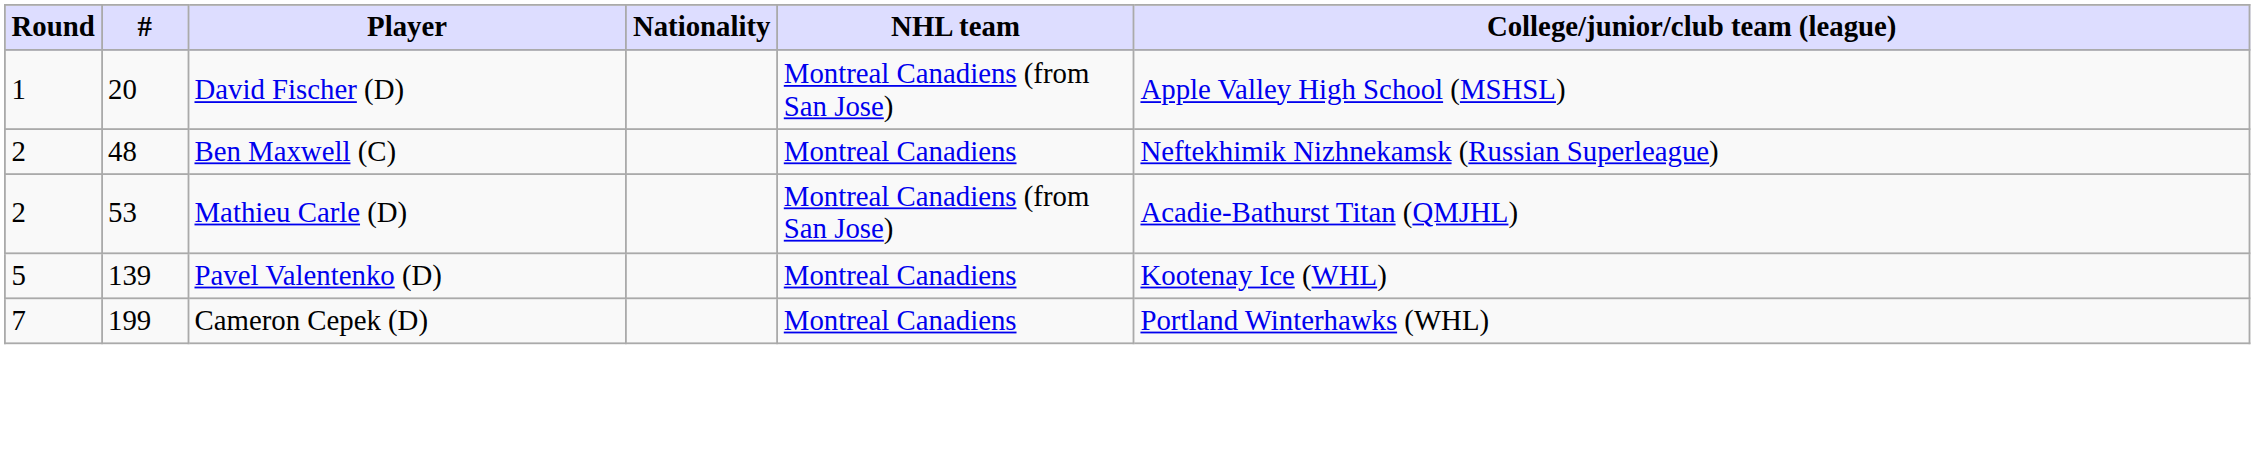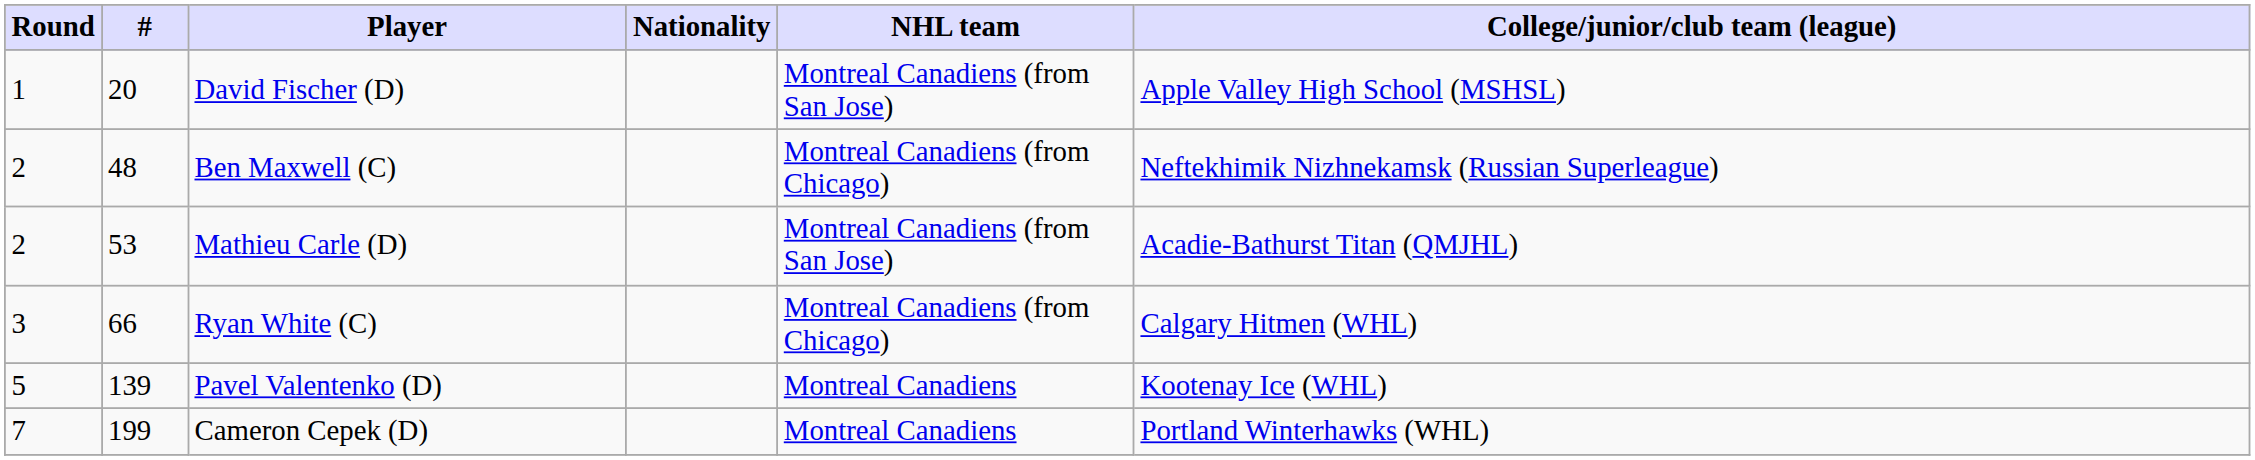 <table class="wikitable">
 <tr style="text-align:center;">
 <th style="background:#ddf; width:4.0%;">Round</th>
 <th style="background:#ddf; width:4.0%;">#</th>
 <th style="background:#ddf; width:21.0%;">Player</th>
 <th style="background:#ddf; width:21.0;">Nationality</th>
 <th style="background:#ddf; width:17.0%;">NHL team</th>
 <th style="background:#ddf; width:100.0%;">College/junior/club team (league)</th>
 </tr>
 <tr>
 <td>1</td>
 <td>20</td>
 <td><a href='#'>David Fischer</a>  (D)</td>
 <td></td>
 <td><a href='#'>Montreal Canadiens</a> (from <a href='#'>San Jose</a>)</td>
 <td><a href='#'>Apple Valley High School</a> (<a href='#'>MSHSL</a>)</td>
 </tr>
 <tr>
 <td>2</td>
 <td>48</td>
 <td><a href='#'>Ben Maxwell</a>  (C)</td>
 <td></td>
-<td><a href='#'>Montreal Canadiens</a></td>
+<td><a href='#'>Montreal Canadiens</a> (from <a href='#'>Chicago</a>)</td>
 <td><a href='#'>Neftekhimik Nizhnekamsk</a> (<a href='#'>Russian Superleague</a>)</td>
 </tr>
 <tr>
 <td>2</td>
 <td>53</td>
 <td><a href='#'>Mathieu Carle</a>  (D)</td>
 <td></td>
 <td><a href='#'>Montreal Canadiens</a> (from <a href='#'>San Jose</a>)</td>
 <td><a href='#'>Acadie-Bathurst Titan</a> (<a href='#'>QMJHL</a>)</td>
+</tr>
+<tr>
+<td>3</td>
+<td>66</td>
+<td><a href='#'>Ryan White</a> (C)</td>
+<td></td>
+<td><a href='#'>Montreal Canadiens</a> (from <a href='#'>Chicago</a>)</td>
+<td><a href='#'>Calgary Hitmen</a> (<a href='#'>WHL</a>)</td>
 </tr>
 <tr>
 <td>5</td>
 <td>139</td>
 <td><a href='#'>Pavel Valentenko</a> (D)</td>
 <td></td>
 <td><a href='#'>Montreal Canadiens</a></td>
 <td><a href='#'>Kootenay Ice</a>  (<a href='#'>WHL</a>)</td>
 </tr>
 <tr>
 <td>7</td>
 <td>199</td>
 <td>Cameron Cepek (D)</td>
 <td></td>
 <td><a href='#'>Montreal Canadiens</a></td>
 <td><a href='#'>Portland Winterhawks</a> (WHL)</td>
 </tr>
 </table>
